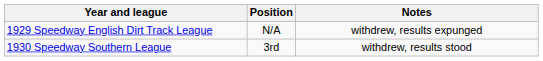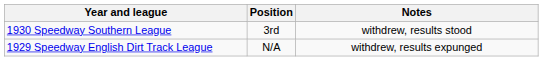 <table class="wikitable">
 <tr>
 <th width=350>Year and league</th>
 <th width=50>Position</th>
 <th width=350>Notes</th>
 </tr>
 <tr align=center>
+<td align="left"><a href='#'>1930 Speedway Southern League</a></td>
+<td>3rd</td>
+<td>withdrew, results stood</td>
+</tr>
+<tr align=center>
 <td align="left"><a href='#'>1929 Speedway English Dirt Track League</a></td>
 <td>N/A</td>
 <td>withdrew, results expunged</td>
 </tr>
-<tr align=center>
-<td align="left"><a href='#'>1930 Speedway Southern League</a></td>
-<td>3rd</td>
-<td>withdrew, results stood</td>
-</tr>
 </table>
